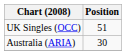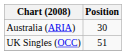 <table class="wikitable sortable">
 <tr>
 <th>Chart (2008)</th>
 <th>Position</th>
 </tr>
 <tr>
+<td>Australia (<a href='#'>ARIA</a>)</td>
+<td style="text-align:center;">30</td>
+</tr>
+<tr>
 <td>UK Singles (<a href='#'>OCC</a>)</td>
 <td style="text-align:center;">51</td>
 </tr>
 <tr>
-<td>Australia (<a href='#'>ARIA</a>)</td>
-<td style="text-align:center;">30</td>
-</tr>
-<tr>
 </tr>
 </table>
